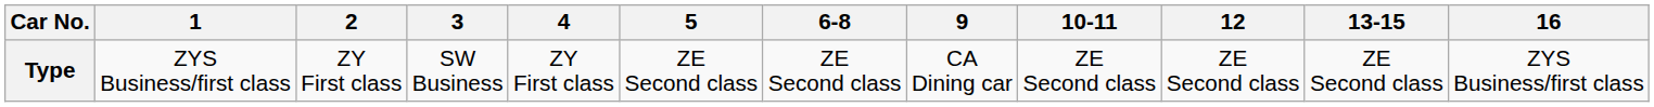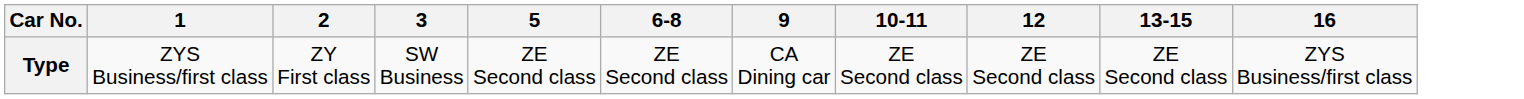 <table class="wikitable" style="text-align: center">
 <tr>
 <th>Car No.</th>
 <th>1</th>
 <th>2</th>
 <th>3</th>
-<th>4</th>
 <th>5</th>
 <th>6-8</th>
 <th>9</th>
 <th>10-11</th>
 <th>12</th>
 <th>13-15</th>
 <th>16</th>
 </tr>
 <tr>
 <th>Type</th>
 <td>ZYS<br>Business/first class</td>
 <td>ZY<br>First class</td>
 <td>SW<br>Business</td>
-<td>ZY<br>First class</td>
 <td>ZE<br>Second class </td>
 <td>ZE<br>Second class</td>
 <td>CA<br>Dining car</td>
 <td>ZE<br>Second class</td>
 <td>ZE<br>Second class </td>
 <td>ZE<br>Second class</td>
 <td>ZYS<br>Business/first class</td>
 </tr>
 </table>
